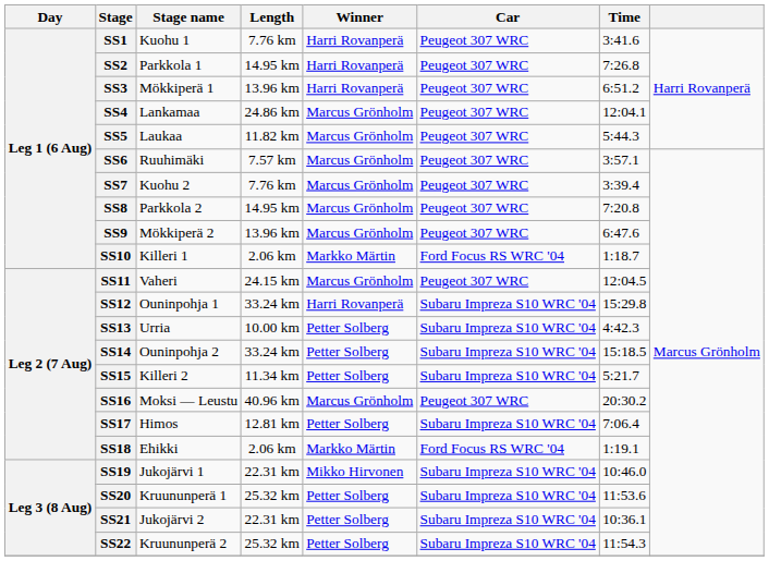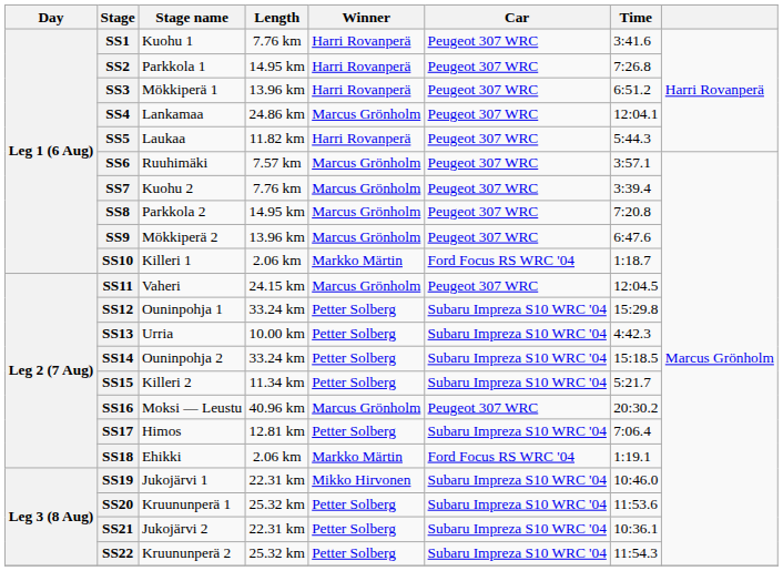 <table class="wikitable" style="font-size: 85%;">
 <tr>
 <th>Day</th>
 <th>Stage</th>
 <th>Stage name</th>
 <th>Length</th>
 <th>Winner</th>
 <th>Car</th>
 <th>Time</th>
 <th></th>
 </tr>
 <tr>
 <th rowspan="10">Leg 1 (6 Aug)</th>
 <th>SS1</th>
 <td>Kuohu 1</td>
 <td align="center">7.76 km</td>
 <td> <a href='#'>Harri Rovanperä</a></td>
 <td><a href='#'>Peugeot 307 WRC</a></td>
 <td>3:41.6</td>
 <td rowspan="5"> <a href='#'>Harri Rovanperä</a></td>
 </tr>
 <tr>
 <th>SS2</th>
 <td>Parkkola 1</td>
 <td align="center">14.95 km</td>
 <td> <a href='#'>Harri Rovanperä</a></td>
 <td><a href='#'>Peugeot 307 WRC</a></td>
 <td>7:26.8</td>
 </tr>
 <tr>
 <th>SS3</th>
 <td>Mökkiperä 1</td>
 <td align="center">13.96 km</td>
 <td> <a href='#'>Harri Rovanperä</a></td>
 <td><a href='#'>Peugeot 307 WRC</a></td>
 <td>6:51.2</td>
 </tr>
 <tr>
 <th>SS4</th>
 <td>Lankamaa</td>
 <td align="center">24.86 km</td>
 <td> <a href='#'>Marcus Grönholm</a></td>
 <td><a href='#'>Peugeot 307 WRC</a></td>
 <td>12:04.1</td>
 </tr>
 <tr>
 <th>SS5</th>
 <td>Laukaa</td>
 <td align="center">11.82 km</td>
-<td> <a href='#'>Marcus Grönholm</a></td>
+<td> <a href='#'>Harri Rovanperä</a></td>
 <td><a href='#'>Peugeot 307 WRC</a></td>
 <td>5:44.3</td>
 </tr>
 <tr>
 <th>SS6</th>
 <td>Ruuhimäki</td>
 <td align="center">7.57 km</td>
 <td> <a href='#'>Marcus Grönholm</a></td>
 <td><a href='#'>Peugeot 307 WRC</a></td>
 <td>3:57.1</td>
 <td rowspan="17"> <a href='#'>Marcus Grönholm</a></td>
 </tr>
 <tr>
 <th>SS7</th>
 <td>Kuohu 2</td>
 <td align="center">7.76 km</td>
 <td> <a href='#'>Marcus Grönholm</a></td>
 <td><a href='#'>Peugeot 307 WRC</a></td>
 <td>3:39.4</td>
 </tr>
 <tr>
 <th>SS8</th>
 <td>Parkkola 2</td>
 <td align="center">14.95 km</td>
 <td> <a href='#'>Marcus Grönholm</a></td>
 <td><a href='#'>Peugeot 307 WRC</a></td>
 <td>7:20.8</td>
 </tr>
 <tr>
 <th>SS9</th>
 <td>Mökkiperä 2</td>
 <td align="center">13.96 km</td>
 <td> <a href='#'>Marcus Grönholm</a></td>
 <td><a href='#'>Peugeot 307 WRC</a></td>
 <td>6:47.6</td>
 </tr>
 <tr>
 <th>SS10</th>
 <td>Killeri 1</td>
 <td align="center">2.06 km</td>
 <td> <a href='#'>Markko Märtin</a></td>
 <td><a href='#'>Ford Focus RS WRC '04</a></td>
 <td>1:18.7</td>
 </tr>
 <tr>
 <th rowspan="8">Leg 2 (7 Aug)</th>
 <th>SS11</th>
 <td>Vaheri</td>
 <td align="center">24.15 km</td>
 <td> <a href='#'>Marcus Grönholm</a></td>
 <td><a href='#'>Peugeot 307 WRC</a></td>
 <td>12:04.5</td>
 </tr>
 <tr>
 <th>SS12</th>
 <td>Ouninpohja 1</td>
 <td align="center">33.24 km</td>
-<td> <a href='#'>Harri Rovanperä</a></td>
+<td> <a href='#'>Petter Solberg</a></td>
 <td><a href='#'>Subaru Impreza S10 WRC '04</a></td>
 <td>15:29.8</td>
 </tr>
 <tr>
 <th>SS13</th>
 <td>Urria</td>
 <td align="center">10.00 km</td>
 <td> <a href='#'>Petter Solberg</a></td>
 <td><a href='#'>Subaru Impreza S10 WRC '04</a></td>
 <td>4:42.3</td>
 </tr>
 <tr>
 <th>SS14</th>
 <td>Ouninpohja 2</td>
 <td align="center">33.24 km</td>
 <td> <a href='#'>Petter Solberg</a></td>
 <td><a href='#'>Subaru Impreza S10 WRC '04</a></td>
 <td>15:18.5</td>
 </tr>
 <tr>
 <th>SS15</th>
 <td>Killeri 2</td>
 <td align="center">11.34 km</td>
 <td> <a href='#'>Petter Solberg</a></td>
 <td><a href='#'>Subaru Impreza S10 WRC '04</a></td>
 <td>5:21.7</td>
 </tr>
 <tr>
 <th>SS16</th>
 <td>Moksi — Leustu</td>
 <td align="center">40.96 km</td>
 <td> <a href='#'>Marcus Grönholm</a></td>
 <td><a href='#'>Peugeot 307 WRC</a></td>
 <td>20:30.2</td>
 </tr>
 <tr>
 <th>SS17</th>
 <td>Himos</td>
 <td align="center">12.81 km</td>
 <td> <a href='#'>Petter Solberg</a></td>
 <td><a href='#'>Subaru Impreza S10 WRC '04</a></td>
 <td>7:06.4</td>
 </tr>
 <tr>
 <th>SS18</th>
 <td>Ehikki</td>
 <td align="center">2.06 km</td>
 <td> <a href='#'>Markko Märtin</a></td>
 <td><a href='#'>Ford Focus RS WRC '04</a></td>
 <td>1:19.1</td>
 </tr>
 <tr>
 <th rowspan="4">Leg 3 (8 Aug)</th>
 <th>SS19</th>
 <td>Jukojärvi 1</td>
 <td align="center">22.31 km</td>
 <td> <a href='#'>Mikko Hirvonen</a></td>
 <td><a href='#'>Subaru Impreza S10 WRC '04</a></td>
 <td>10:46.0</td>
 </tr>
 <tr>
 <th>SS20</th>
 <td>Kruununperä 1</td>
 <td align="center">25.32 km</td>
 <td> <a href='#'>Petter Solberg</a></td>
 <td><a href='#'>Subaru Impreza S10 WRC '04</a></td>
 <td>11:53.6</td>
 </tr>
 <tr>
 <th>SS21</th>
 <td>Jukojärvi 2</td>
 <td align="center">22.31 km</td>
 <td> <a href='#'>Petter Solberg</a></td>
 <td><a href='#'>Subaru Impreza S10 WRC '04</a></td>
 <td>10:36.1</td>
 </tr>
 <tr>
 <th>SS22</th>
 <td>Kruununperä 2</td>
 <td align="center">25.32 km</td>
 <td> <a href='#'>Petter Solberg</a></td>
 <td><a href='#'>Subaru Impreza S10 WRC '04</a></td>
 <td>11:54.3</td>
 </tr>
 <tr>
 </tr>
 </table>
